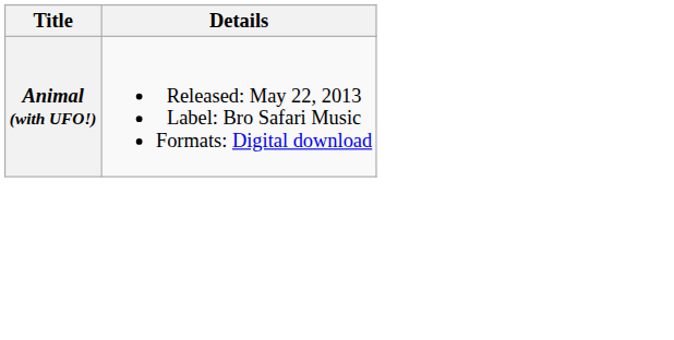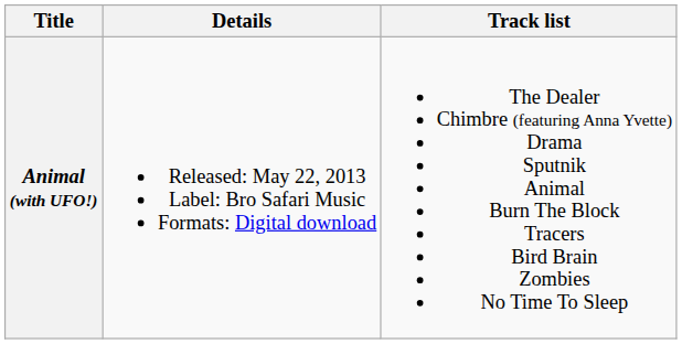 <table class="wikitable plainrowheaders" style="text-align:center;">
 <tr>
 <th scope="col">Title</th>
 <th scope="col">Details</th>
+<th scope="col">Track list</th>
 </tr>
 <tr>
 <th scope="row"><em>Animal <br><small>(with UFO!)</small></em></th>
 <td><br><ul><li>Released: May 22, 2013</li><li>Label: Bro Safari Music</li><li>Formats: <a href='#'>Digital download</a></li></ul></td>
+<td><br><ul><li>The Dealer</li><li>Chimbre <small>(featuring Anna Yvette)</small></li><li>Drama</li><li>Sputnik</li><li>Animal</li><li>Burn The Block</li><li>Tracers</li><li>Bird Brain</li><li>Zombies</li><li>No Time To Sleep</li></ul></td>
 </tr>
 </table>
